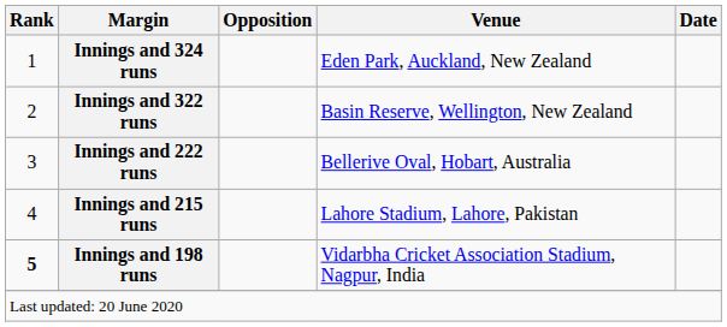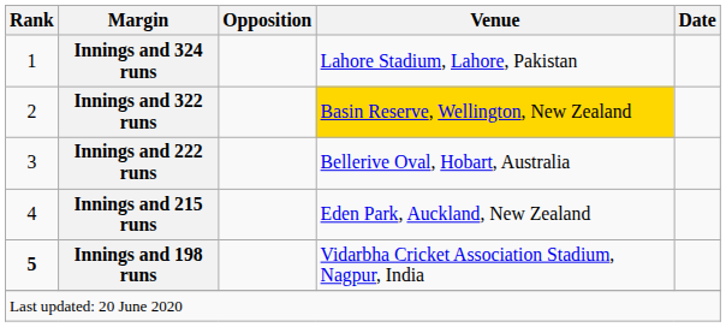 <table class="wikitable plainrowheaders sortable">
 <tr>
 <th scope=col>Rank</th>
 <th scope=col>Margin</th>
 <th scope=col>Opposition</th>
 <th scope=col>Venue</th>
 <th scope=col>Date</th>
 </tr>
 <tr>
 <td align=center>1</td>
 <th scope=row style="text-align:center;">Innings and 324 runs</th>
 <td></td>
-<td><a href='#'>Eden Park</a>, <a href='#'>Auckland</a>, New Zealand</td>
+<td><a href='#'>Lahore Stadium</a>, <a href='#'>Lahore</a>, Pakistan</td>
 <td></td>
 </tr>
 <tr>
 <td align=center>2</td>
 <th scope=row style=text-align:center;>Innings and 322 runs</th>
 <td></td>
-<td><a href='#'>Basin Reserve</a>, <a href='#'>Wellington</a>, New Zealand</td>
+<td style="background: gold;"><a href='#'>Basin Reserve</a>, <a href='#'>Wellington</a>, New Zealand</td>
 <td></td>
 </tr>
 <tr>
 <td align=center>3</td>
 <th scope=row style=text-align:center;>Innings and 222 runs</th>
 <td></td>
 <td><a href='#'>Bellerive Oval</a>, <a href='#'>Hobart</a>, Australia</td>
 <td></td>
 </tr>
 <tr>
 <td align=center>4</td>
 <th scope=row style=text-align:center;>Innings and 215 runs</th>
 <td></td>
-<td><a href='#'>Lahore Stadium</a>, <a href='#'>Lahore</a>, Pakistan</td>
+<td><a href='#'>Eden Park</a>, <a href='#'>Auckland</a>, New Zealand</td>
 <td></td>
 </tr>
 <tr>
 <td align=center><strong>5</strong></td>
 <th scope=row style=text-align:center;>Innings and 198 runs</th>
 <td></td>
 <td><a href='#'>Vidarbha Cricket Association Stadium</a>, <a href='#'>Nagpur</a>, India</td>
 <td></td>
 </tr>
 <tr>
 </tr>
 <tr class=sortbottom>
 <td colspan=5><small>Last updated: 20 June 2020</small></td>
 </tr>
 </table>
